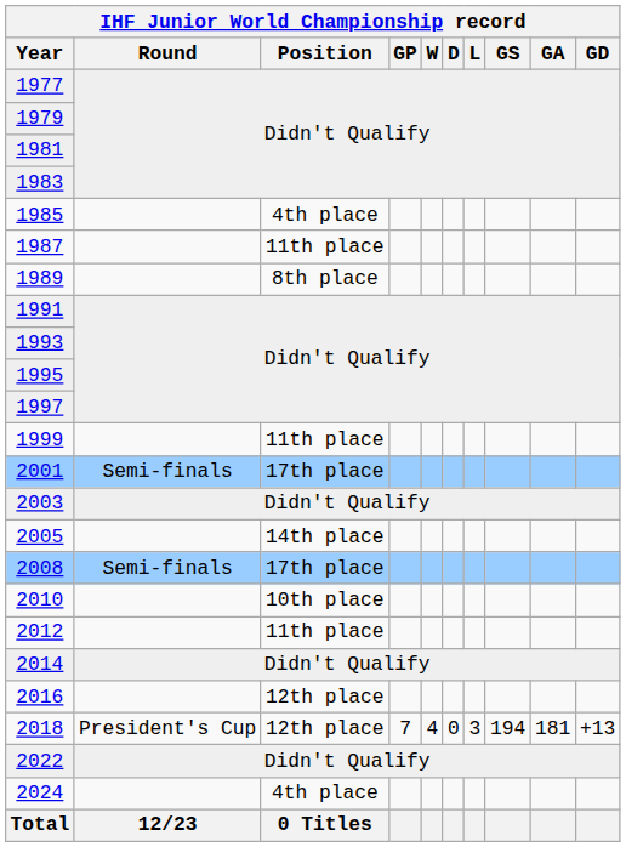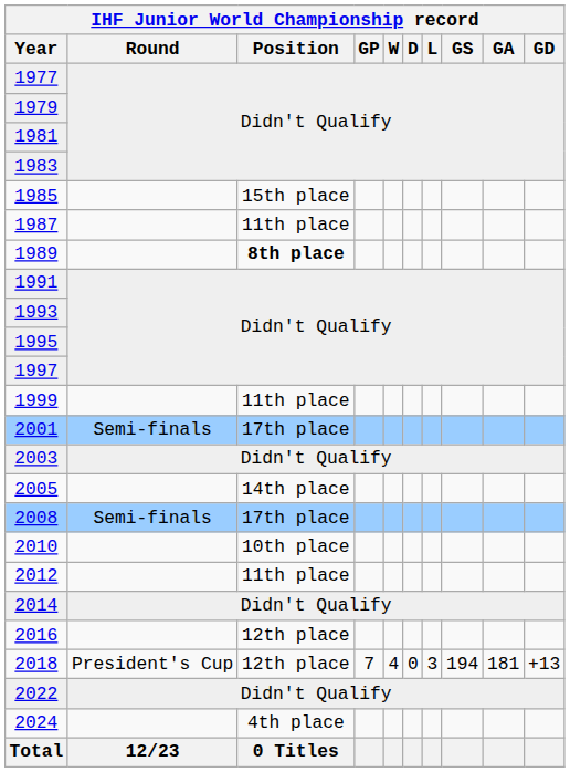 <table class="wikitable" style="text-align: center;">
 <tr>
 <th colspan=10><a href='#'>IHF Junior World Championship</a> record</th>
 </tr>
 <tr>
 <th>Year</th>
 <th>Round</th>
 <th>Position</th>
 <th>GP</th>
 <th>W</th>
 <th>D</th>
 <th>L</th>
 <th>GS</th>
 <th>GA</th>
 <th>GD</th>
 </tr>
 <tr bgcolor="efefef">
 <td> <a href='#'>1977</a></td>
 <td colspan=10 rowspan=4>Didn't Qualify</td>
 </tr>
 <tr bgcolor="efefef">
 <td> <a href='#'>1979</a></td>
 </tr>
 <tr bgcolor="efefef">
 <td> <a href='#'>1981</a></td>
 </tr>
 <tr bgcolor="efefef">
 <td> <a href='#'>1983</a></td>
 </tr>
 <tr>
 <td> <a href='#'>1985</a></td>
 <td></td>
-<td>4th place</td>
+<td>15th place</td>
 <td></td>
 <td></td>
 <td></td>
 <td></td>
 <td></td>
 <td></td>
 <td></td>
 </tr>
 <tr>
 <td> <a href='#'>1987</a></td>
 <td></td>
 <td>11th place</td>
 <td></td>
 <td></td>
 <td></td>
 <td></td>
 <td></td>
 <td></td>
 <td></td>
 </tr>
 <tr>
 <td> <a href='#'>1989</a></td>
 <td></td>
-<td>8th place</td>
+<td><strong>8th place</strong></td>
 <td></td>
 <td></td>
 <td></td>
 <td></td>
 <td></td>
 <td></td>
 <td></td>
 </tr>
 <tr bgcolor="efefef">
 <td> <a href='#'>1991</a></td>
 <td colspan=10 rowspan=4>Didn't Qualify</td>
 </tr>
 <tr bgcolor="efefef">
 <td> <a href='#'>1993</a></td>
 </tr>
 <tr bgcolor="efefef">
 <td> <a href='#'>1995</a></td>
 </tr>
 <tr bgcolor="efefef">
 <td> <a href='#'>1997</a></td>
 </tr>
 <tr>
 <td> <a href='#'>1999</a></td>
 <td></td>
 <td>11th place</td>
 <td></td>
 <td></td>
 <td></td>
 <td></td>
 <td></td>
 <td></td>
 <td></td>
 </tr>
 <tr bgcolor=9acdff>
 <td> <a href='#'>2001</a></td>
 <td>Semi-finals</td>
 <td>17th place</td>
 <td></td>
 <td></td>
 <td></td>
 <td></td>
 <td></td>
 <td></td>
 <td></td>
 </tr>
 <tr bgcolor="efefef">
 <td> <a href='#'>2003</a></td>
 <td colspan=10>Didn't Qualify</td>
 </tr>
 <tr>
 <td> <a href='#'>2005</a></td>
 <td></td>
 <td>14th place</td>
 <td></td>
 <td></td>
 <td></td>
 <td></td>
 <td></td>
 <td></td>
 <td></td>
 </tr>
 <tr bgcolor=9acdff>
 <td> <a href='#'>2008</a></td>
 <td>Semi-finals</td>
 <td>17th place</td>
 <td></td>
 <td></td>
 <td></td>
 <td></td>
 <td></td>
 <td></td>
 <td></td>
 </tr>
 <tr>
 <td> <a href='#'>2010</a></td>
 <td></td>
 <td>10th place</td>
 <td></td>
 <td></td>
 <td></td>
 <td></td>
 <td></td>
 <td></td>
 <td></td>
 </tr>
 <tr>
 <td> <a href='#'>2012</a></td>
 <td></td>
 <td>11th place</td>
 <td></td>
 <td></td>
 <td></td>
 <td></td>
 <td></td>
 <td></td>
 <td></td>
 </tr>
 <tr bgcolor="efefef">
 <td> <a href='#'>2014</a></td>
 <td colspan=10>Didn't Qualify</td>
 </tr>
 <tr>
 <td> <a href='#'>2016</a></td>
 <td></td>
 <td>12th place</td>
 <td></td>
 <td></td>
 <td></td>
 <td></td>
 <td></td>
 <td></td>
 <td></td>
 </tr>
 <tr>
 <td> <a href='#'>2018</a></td>
 <td>President's Cup</td>
 <td>12th place</td>
 <td>7</td>
 <td>4</td>
 <td>0</td>
 <td>3</td>
 <td>194</td>
 <td>181</td>
 <td>+13</td>
 </tr>
 <tr bgcolor="efefef">
 <td> <a href='#'>2022</a></td>
 <td colspan=10>Didn't Qualify</td>
 </tr>
 <tr>
 <td> <a href='#'>2024</a></td>
 <td></td>
 <td>4th place</td>
 <td></td>
 <td></td>
 <td></td>
 <td></td>
 <td></td>
 <td></td>
 <td></td>
 </tr>
 <tr>
 <th>Total</th>
 <th>12/23</th>
 <th>0 Titles</th>
 <th></th>
 <th></th>
 <th></th>
 <th></th>
 <th></th>
 <th></th>
 <th></th>
 </tr>
 </table>
